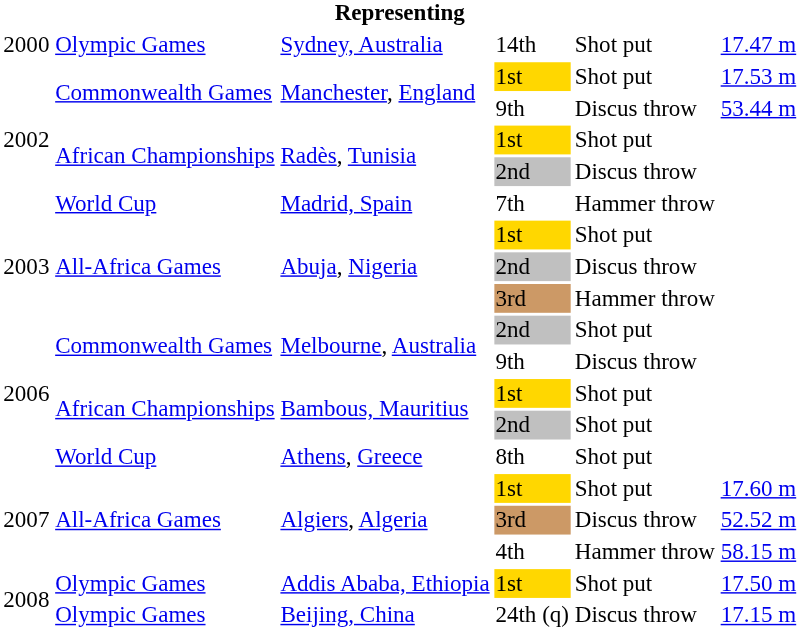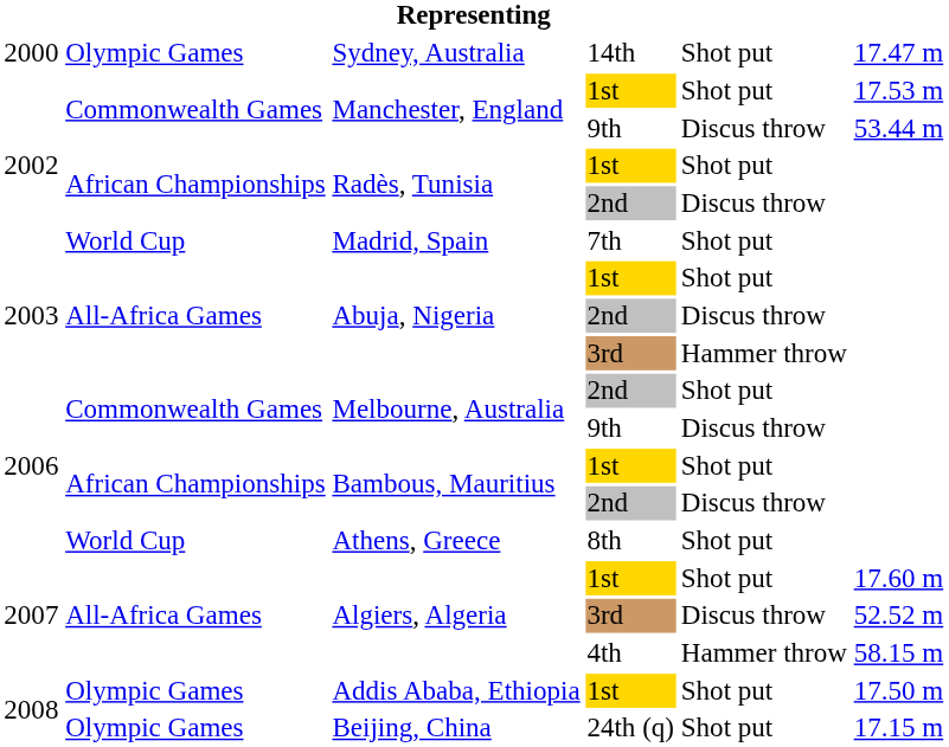 <table>
 <tr>
 <th colspan="6">Representing </th>
 </tr>
 <tr>
 <td>2000</td>
 <td><a href='#'>Olympic Games</a></td>
 <td><a href='#'>Sydney, Australia</a></td>
 <td>14th</td>
 <td>Shot put</td>
 <td><a href='#'>17.47 m</a></td>
 </tr>
 <tr>
 <td rowspan=5>2002</td>
 <td rowspan=2><a href='#'>Commonwealth Games</a></td>
 <td rowspan=2><a href='#'>Manchester</a>, <a href='#'>England</a></td>
 <td bgcolor="gold">1st</td>
 <td>Shot put</td>
 <td><a href='#'>17.53 m</a></td>
 </tr>
 <tr>
 <td>9th</td>
 <td>Discus throw</td>
 <td><a href='#'>53.44 m</a></td>
 </tr>
 <tr>
 <td rowspan=2><a href='#'>African Championships</a></td>
 <td rowspan=2><a href='#'>Radès</a>, <a href='#'>Tunisia</a></td>
 <td bgcolor="gold">1st</td>
 <td>Shot put</td>
 <td></td>
 </tr>
 <tr>
 <td bgcolor="silver">2nd</td>
 <td>Discus throw</td>
 <td></td>
 </tr>
 <tr>
 <td><a href='#'>World Cup</a></td>
 <td><a href='#'>Madrid, Spain</a></td>
 <td>7th</td>
-<td>Hammer throw</td>
+<td>Shot put</td>
 <td></td>
 </tr>
 <tr>
 <td rowspan=3>2003</td>
 <td rowspan=3><a href='#'>All-Africa Games</a></td>
 <td rowspan=3><a href='#'>Abuja</a>, <a href='#'>Nigeria</a></td>
 <td bgcolor="gold">1st</td>
 <td>Shot put</td>
 <td></td>
 </tr>
 <tr>
 <td bgcolor="silver">2nd</td>
 <td>Discus throw</td>
 <td></td>
 </tr>
 <tr>
 <td bgcolor="cc9966">3rd</td>
 <td>Hammer throw</td>
 <td></td>
 </tr>
 <tr>
 <td rowspan=5>2006</td>
 <td rowspan=2><a href='#'>Commonwealth Games</a></td>
 <td rowspan=2><a href='#'>Melbourne</a>, <a href='#'>Australia</a></td>
 <td bgcolor="silver">2nd</td>
 <td>Shot put</td>
 <td></td>
 </tr>
 <tr>
 <td>9th</td>
 <td>Discus throw</td>
 <td></td>
 </tr>
 <tr>
 <td rowspan=2><a href='#'>African Championships</a></td>
 <td rowspan=2><a href='#'>Bambous, Mauritius</a></td>
 <td bgcolor="gold">1st</td>
 <td>Shot put</td>
 <td></td>
 </tr>
 <tr>
 <td bgcolor="silver">2nd</td>
-<td>Shot put</td>
+<td>Discus throw</td>
 <td></td>
 </tr>
 <tr>
 <td><a href='#'>World Cup</a></td>
 <td><a href='#'>Athens</a>, <a href='#'>Greece</a></td>
 <td>8th</td>
 <td>Shot put</td>
 <td></td>
 </tr>
 <tr>
 <td rowspan=3>2007</td>
 <td rowspan=3><a href='#'>All-Africa Games</a></td>
 <td rowspan=3><a href='#'>Algiers</a>, <a href='#'>Algeria</a></td>
 <td bgcolor="gold">1st</td>
 <td>Shot put</td>
 <td><a href='#'>17.60 m</a></td>
 </tr>
 <tr>
 <td bgcolor="cc9966">3rd</td>
 <td>Discus throw</td>
 <td><a href='#'>52.52 m</a></td>
 </tr>
 <tr>
 <td>4th</td>
 <td>Hammer throw</td>
 <td><a href='#'>58.15 m</a></td>
 </tr>
 <tr>
 <td rowspan=2>2008</td>
 <td><a href='#'>Olympic Games</a></td>
 <td><a href='#'>Addis Ababa, Ethiopia</a></td>
 <td bgcolor="gold">1st</td>
 <td>Shot put</td>
 <td><a href='#'>17.50 m</a></td>
 </tr>
 <tr>
 <td><a href='#'>Olympic Games</a></td>
 <td><a href='#'>Beijing, China</a></td>
 <td>24th (q)</td>
-<td>Discus throw</td>
+<td>Shot put</td>
 <td><a href='#'>17.15 m</a></td>
 </tr>
 </table>
